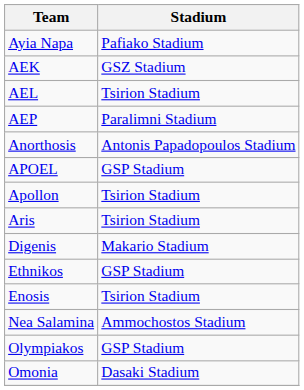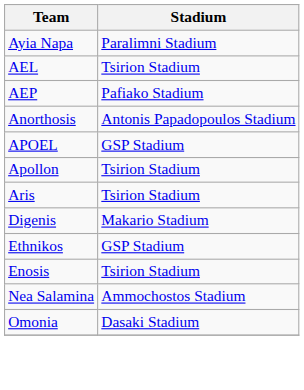 <table class="wikitable" style="font-size:90%">
 <tr>
 <th>Team</th>
 <th>Stadium</th>
 </tr>
 <tr>
 <td><a href='#'>Ayia Napa</a></td>
-<td><a href='#'>Pafiako Stadium</a></td>
-</tr>
-<tr>
-<td><a href='#'>AEK</a></td>
-<td><a href='#'>GSZ Stadium</a></td>
+<td><a href='#'>Paralimni Stadium</a></td>
 </tr>
 <tr>
 <td><a href='#'>AEL</a></td>
 <td><a href='#'>Tsirion Stadium</a></td>
 </tr>
 <tr>
 <td><a href='#'>AEP</a></td>
-<td><a href='#'>Paralimni Stadium</a></td>
+<td><a href='#'>Pafiako Stadium</a></td>
 </tr>
 <tr>
 <td><a href='#'>Anorthosis</a></td>
 <td><a href='#'>Antonis Papadopoulos Stadium</a></td>
 </tr>
 <tr>
 <td><a href='#'>APOEL</a></td>
 <td><a href='#'>GSP Stadium</a></td>
 </tr>
 <tr>
 <td><a href='#'>Apollon</a></td>
 <td><a href='#'>Tsirion Stadium</a></td>
 </tr>
 <tr>
 <td><a href='#'>Aris</a></td>
 <td><a href='#'>Tsirion Stadium</a></td>
 </tr>
 <tr>
 <td><a href='#'>Digenis</a></td>
 <td><a href='#'>Makario Stadium</a></td>
 </tr>
 <tr>
 <td><a href='#'>Ethnikos</a></td>
 <td><a href='#'>GSP Stadium</a></td>
 </tr>
 <tr>
 <td><a href='#'>Enosis</a></td>
 <td><a href='#'>Tsirion Stadium</a></td>
 </tr>
 <tr>
 <td><a href='#'>Nea Salamina</a></td>
 <td><a href='#'>Ammochostos Stadium</a></td>
 </tr>
 <tr>
-<td><a href='#'>Olympiakos</a></td>
-<td><a href='#'>GSP Stadium</a></td>
-</tr>
-<tr>
 <td><a href='#'>Omonia</a></td>
 <td><a href='#'>Dasaki Stadium</a></td>
 </tr>
 <tr>
 </tr>
 </table>
